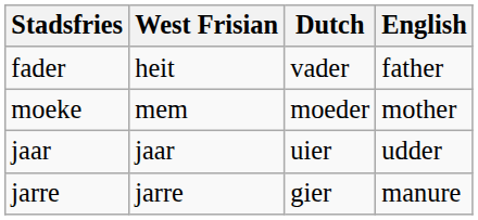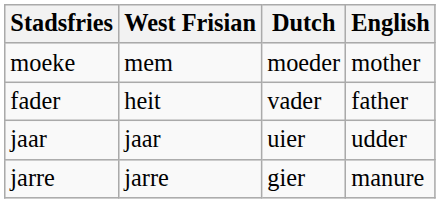 <table class="wikitable">
 <tr>
 <th>Stadsfries</th>
 <th>West Frisian</th>
 <th>Dutch</th>
 <th>English</th>
 </tr>
 <tr>
+<td>moeke</td>
+<td>mem</td>
+<td>moeder</td>
+<td>mother</td>
+</tr>
+<tr>
 <td>fader</td>
 <td>heit</td>
 <td>vader</td>
 <td>father</td>
-</tr>
-<tr>
-<td>moeke</td>
-<td>mem</td>
-<td>moeder</td>
-<td>mother</td>
 </tr>
 <tr>
 <td>jaar</td>
 <td>jaar</td>
 <td>uier</td>
 <td>udder</td>
 </tr>
 <tr>
 <td>jarre</td>
 <td>jarre</td>
 <td>gier</td>
 <td>manure</td>
 </tr>
 </table>
